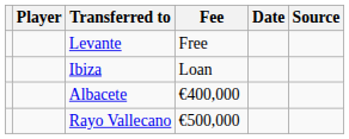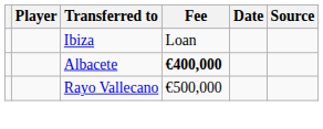 <table class="wikitable plainrowheaders sortable">
 <tr>
 <th></th>
 <th scope="col">Player</th>
 <th>Transferred to</th>
 <th style="width: 65px;">Fee</th>
 <th scope="col">Date</th>
 <th scope="col">Source</th>
-</tr>
-<tr>
-<td align="center"></td>
-<td></td>
-<td> <a href='#'>Levante</a></td>
-<td>Free</td>
-<td></td>
-<td></td>
 </tr>
 <tr>
 <td align="center"></td>
 <td></td>
 <td> <a href='#'>Ibiza</a></td>
 <td>Loan</td>
 <td></td>
 <td></td>
 </tr>
 <tr>
 <td align="center"></td>
 <td></td>
 <td> <a href='#'>Albacete</a></td>
-<td>€400,000</td>
+<td><strong>€400,000</strong></td>
 <td></td>
 <td></td>
 </tr>
 <tr>
 <td align="center"></td>
 <td></td>
 <td> <a href='#'>Rayo Vallecano</a></td>
 <td>€500,000</td>
 <td></td>
 <td></td>
 </tr>
 </table>
